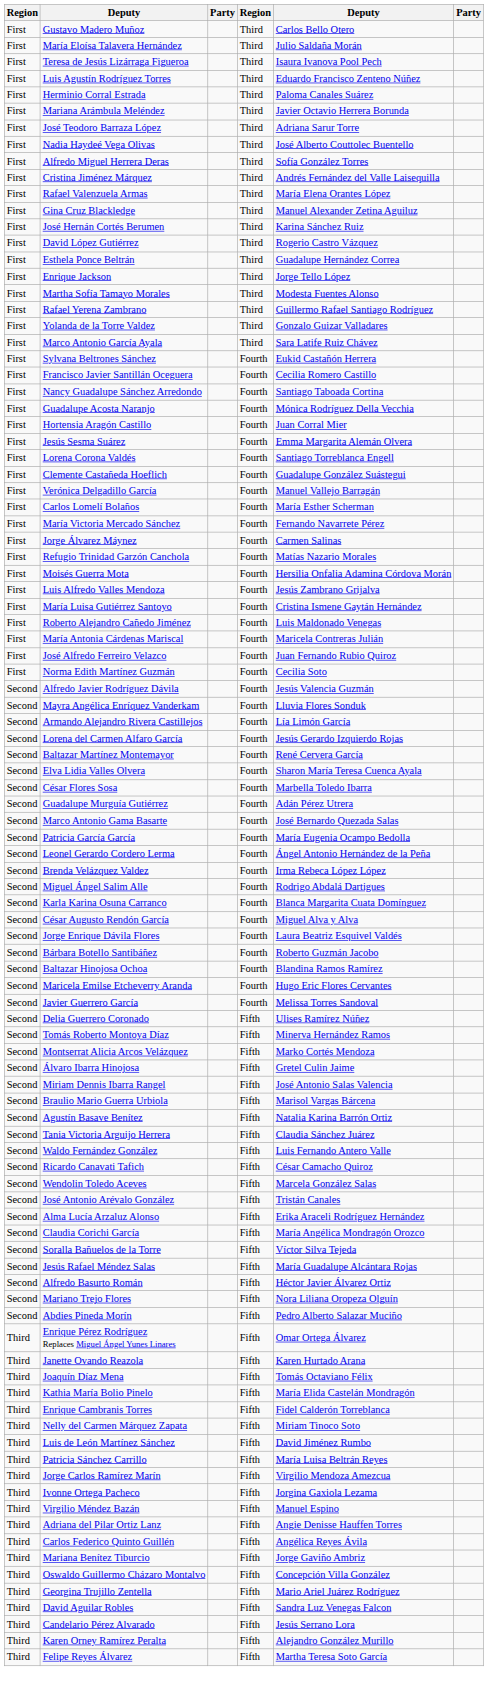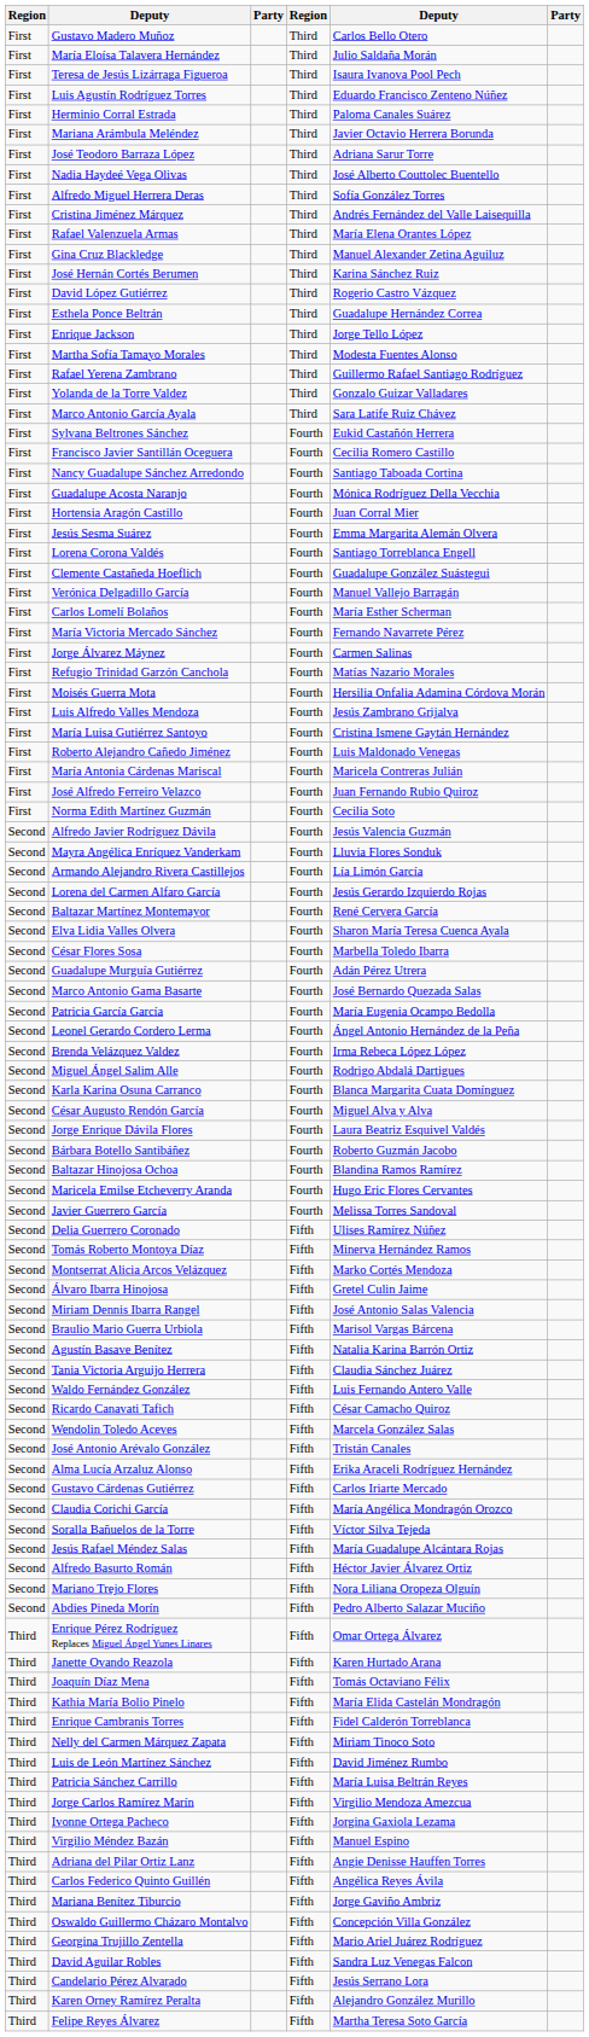 <table class="wikitable" class="wikitable mw-collapsible mw-collapsed">
 <tr>
 <th><strong>Region</strong></th>
 <th><strong>Deputy</strong></th>
 <th><strong>Party</strong></th>
 <th><strong>Region</strong></th>
 <th><strong>Deputy</strong></th>
 <th><strong>Party</strong></th>
 </tr>
 <tr>
 <td>First</td>
 <td><a href='#'>Gustavo Madero Muñoz</a></td>
 <td></td>
 <td>Third</td>
 <td><a href='#'>Carlos Bello Otero</a></td>
 <td></td>
 </tr>
 <tr>
 <td>First</td>
 <td><a href='#'>María Eloísa Talavera Hernández</a></td>
 <td></td>
 <td>Third</td>
 <td><a href='#'>Julio Saldaña Morán</a></td>
 <td></td>
 </tr>
 <tr>
 <td>First</td>
 <td><a href='#'>Teresa de Jesús Lizárraga Figueroa</a></td>
 <td></td>
 <td>Third</td>
 <td><a href='#'>Isaura Ivanova Pool Pech</a></td>
 <td></td>
 </tr>
 <tr>
 <td>First</td>
 <td><a href='#'>Luis Agustín Rodríguez Torres</a></td>
 <td></td>
 <td>Third</td>
 <td><a href='#'>Eduardo Francisco Zenteno Núñez</a></td>
 <td></td>
 </tr>
 <tr>
 <td>First</td>
 <td><a href='#'>Herminio Corral Estrada</a></td>
 <td></td>
 <td>Third</td>
 <td><a href='#'>Paloma Canales Suárez</a></td>
 <td></td>
 </tr>
 <tr>
 <td>First</td>
 <td><a href='#'>Mariana Arámbula Meléndez</a></td>
 <td></td>
 <td>Third</td>
 <td><a href='#'>Javier Octavio Herrera Borunda</a></td>
 <td></td>
 </tr>
 <tr>
 <td>First</td>
 <td><a href='#'>José Teodoro Barraza López</a></td>
 <td></td>
 <td>Third</td>
 <td><a href='#'>Adriana Sarur Torre</a></td>
 <td></td>
 </tr>
 <tr>
 <td>First</td>
 <td><a href='#'>Nadia Haydeé Vega Olivas</a></td>
 <td></td>
 <td>Third</td>
 <td><a href='#'>José Alberto Couttolec Buentello</a></td>
 <td></td>
 </tr>
 <tr>
 <td>First</td>
 <td><a href='#'>Alfredo Miguel Herrera Deras</a></td>
 <td></td>
 <td>Third</td>
 <td><a href='#'>Sofía González Torres</a></td>
 <td></td>
 </tr>
 <tr>
 <td>First</td>
 <td><a href='#'>Cristina Jiménez Márquez</a></td>
 <td></td>
 <td>Third</td>
 <td><a href='#'>Andrés Fernández del Valle Laisequilla</a></td>
 <td></td>
 </tr>
 <tr>
 <td>First</td>
 <td><a href='#'>Rafael Valenzuela Armas</a></td>
 <td></td>
 <td>Third</td>
 <td><a href='#'>María Elena Orantes López</a></td>
 <td></td>
 </tr>
 <tr>
 <td>First</td>
 <td><a href='#'>Gina Cruz Blackledge</a></td>
 <td></td>
 <td>Third</td>
 <td><a href='#'>Manuel Alexander Zetina Aguiluz</a></td>
 <td></td>
 </tr>
 <tr>
 <td>First</td>
 <td><a href='#'>José Hernán Cortés Berumen</a></td>
 <td></td>
 <td>Third</td>
 <td><a href='#'>Karina Sánchez Ruiz</a></td>
 <td></td>
 </tr>
 <tr>
 <td>First</td>
 <td><a href='#'>David López Gutiérrez</a></td>
 <td></td>
 <td>Third</td>
 <td><a href='#'>Rogerio Castro Vázquez</a></td>
 <td></td>
 </tr>
 <tr>
 <td>First</td>
 <td><a href='#'>Esthela Ponce Beltrán</a></td>
 <td></td>
 <td>Third</td>
 <td><a href='#'>Guadalupe Hernández Correa</a></td>
 <td></td>
 </tr>
 <tr>
 <td>First</td>
 <td><a href='#'>Enrique Jackson</a></td>
 <td></td>
 <td>Third</td>
 <td><a href='#'>Jorge Tello López</a></td>
 <td></td>
 </tr>
 <tr>
 <td>First</td>
 <td><a href='#'>Martha Sofía Tamayo Morales</a></td>
 <td></td>
 <td>Third</td>
 <td><a href='#'>Modesta Fuentes Alonso</a></td>
 <td></td>
 </tr>
 <tr>
 <td>First</td>
 <td><a href='#'>Rafael Yerena Zambrano</a></td>
 <td></td>
 <td>Third</td>
 <td><a href='#'>Guillermo Rafael Santiago Rodríguez</a></td>
 <td></td>
 </tr>
 <tr>
 <td>First</td>
 <td><a href='#'>Yolanda de la Torre Valdez</a></td>
 <td></td>
 <td>Third</td>
 <td><a href='#'>Gonzalo Guizar Valladares</a></td>
 <td></td>
 </tr>
 <tr>
 <td>First</td>
 <td><a href='#'>Marco Antonio García Ayala</a></td>
 <td></td>
 <td>Third</td>
 <td><a href='#'>Sara Latife Ruiz Chávez</a></td>
 <td></td>
 </tr>
 <tr>
 <td>First</td>
 <td><a href='#'>Sylvana Beltrones Sánchez</a></td>
 <td></td>
 <td>Fourth</td>
 <td><a href='#'>Eukid Castañón Herrera</a></td>
 <td></td>
 </tr>
 <tr>
 <td>First</td>
 <td><a href='#'>Francisco Javier Santillán Oceguera</a></td>
 <td></td>
 <td>Fourth</td>
 <td><a href='#'>Cecilia Romero Castillo</a></td>
 <td></td>
 </tr>
 <tr>
 <td>First</td>
 <td><a href='#'>Nancy Guadalupe Sánchez Arredondo</a></td>
 <td></td>
 <td>Fourth</td>
 <td><a href='#'>Santiago Taboada Cortina</a></td>
 <td></td>
 </tr>
 <tr>
 <td>First</td>
 <td><a href='#'>Guadalupe Acosta Naranjo</a></td>
 <td></td>
 <td>Fourth</td>
 <td><a href='#'>Mónica Rodríguez Della Vecchia</a></td>
 <td></td>
 </tr>
 <tr>
 <td>First</td>
 <td><a href='#'>Hortensia Aragón Castillo</a></td>
 <td></td>
 <td>Fourth</td>
 <td><a href='#'>Juan Corral Mier</a></td>
 <td></td>
 </tr>
 <tr>
 <td>First</td>
 <td><a href='#'>Jesús Sesma Suárez</a></td>
 <td></td>
 <td>Fourth</td>
 <td><a href='#'>Emma Margarita Alemán Olvera</a></td>
 <td></td>
 </tr>
 <tr>
 <td>First</td>
 <td><a href='#'>Lorena Corona Valdés</a></td>
 <td></td>
 <td>Fourth</td>
 <td><a href='#'>Santiago Torreblanca Engell</a></td>
 <td></td>
 </tr>
 <tr>
 <td>First</td>
 <td><a href='#'>Clemente Castañeda Hoeflich</a></td>
 <td></td>
 <td>Fourth</td>
 <td><a href='#'>Guadalupe González Suástegui</a></td>
 <td></td>
 </tr>
 <tr>
 <td>First</td>
 <td><a href='#'>Verónica Delgadillo García</a></td>
 <td></td>
 <td>Fourth</td>
 <td><a href='#'>Manuel Vallejo Barragán</a></td>
 <td></td>
 </tr>
 <tr>
 <td>First</td>
 <td><a href='#'>Carlos Lomelí Bolaños</a></td>
 <td></td>
 <td>Fourth</td>
 <td><a href='#'>María Esther Scherman</a></td>
 <td></td>
 </tr>
 <tr>
 <td>First</td>
 <td><a href='#'>María Victoria Mercado Sánchez</a></td>
 <td></td>
 <td>Fourth</td>
 <td><a href='#'>Fernando Navarrete Pérez</a></td>
 <td></td>
 </tr>
 <tr>
 <td>First</td>
 <td><a href='#'>Jorge Álvarez Máynez</a></td>
 <td></td>
 <td>Fourth</td>
 <td><a href='#'>Carmen Salinas</a></td>
 <td></td>
 </tr>
 <tr>
 <td>First</td>
 <td><a href='#'>Refugio Trinidad Garzón Canchola</a></td>
 <td></td>
 <td>Fourth</td>
 <td><a href='#'>Matías Nazario Morales</a></td>
 <td></td>
 </tr>
 <tr>
 <td>First</td>
 <td><a href='#'>Moisés Guerra Mota</a></td>
 <td></td>
 <td>Fourth</td>
 <td><a href='#'>Hersilia Onfalia Adamina Córdova Morán</a></td>
 <td></td>
 </tr>
 <tr>
 <td>First</td>
 <td><a href='#'>Luis Alfredo Valles Mendoza</a></td>
 <td></td>
 <td>Fourth</td>
 <td><a href='#'>Jesús Zambrano Grijalva</a></td>
 <td></td>
 </tr>
 <tr>
 <td>First</td>
 <td><a href='#'>María Luisa Gutiérrez Santoyo</a></td>
 <td></td>
 <td>Fourth</td>
 <td><a href='#'>Cristina Ismene Gaytán Hernández</a></td>
 <td></td>
 </tr>
 <tr>
 <td>First</td>
 <td><a href='#'>Roberto Alejandro Cañedo Jiménez</a></td>
 <td></td>
 <td>Fourth</td>
 <td><a href='#'>Luis Maldonado Venegas</a></td>
 <td></td>
 </tr>
 <tr>
 <td>First</td>
 <td><a href='#'>María Antonia Cárdenas Mariscal</a></td>
 <td></td>
 <td>Fourth</td>
 <td><a href='#'>Maricela Contreras Julián</a></td>
 <td></td>
 </tr>
 <tr>
 <td>First</td>
 <td><a href='#'>José Alfredo Ferreiro Velazco</a></td>
 <td></td>
 <td>Fourth</td>
 <td><a href='#'>Juan Fernando Rubio Quiroz</a></td>
 <td></td>
 </tr>
 <tr>
 <td>First</td>
 <td><a href='#'>Norma Edith Martínez Guzmán</a></td>
 <td></td>
 <td>Fourth</td>
 <td><a href='#'>Cecilia Soto</a></td>
 <td></td>
 </tr>
 <tr>
 <td>Second</td>
 <td><a href='#'>Alfredo Javier Rodríguez Dávila</a></td>
 <td></td>
 <td>Fourth</td>
 <td><a href='#'>Jesús Valencia Guzmán</a></td>
 <td></td>
 </tr>
 <tr>
 <td>Second</td>
 <td><a href='#'>Mayra Angélica Enríquez Vanderkam</a></td>
 <td></td>
 <td>Fourth</td>
 <td><a href='#'>Lluvia Flores Sonduk</a></td>
 <td></td>
 </tr>
 <tr>
 <td>Second</td>
 <td><a href='#'>Armando Alejandro Rivera Castillejos</a></td>
 <td></td>
 <td>Fourth</td>
 <td><a href='#'>Lía Limón García</a></td>
 <td></td>
 </tr>
 <tr>
 <td>Second</td>
 <td><a href='#'>Lorena del Carmen Alfaro García</a></td>
 <td></td>
 <td>Fourth</td>
 <td><a href='#'>Jesús Gerardo Izquierdo Rojas</a></td>
 <td></td>
 </tr>
 <tr>
 <td>Second</td>
 <td><a href='#'>Baltazar Martínez Montemayor</a></td>
 <td></td>
 <td>Fourth</td>
 <td><a href='#'>René Cervera García</a></td>
 <td></td>
 </tr>
 <tr>
 <td>Second</td>
 <td><a href='#'>Elva Lidia Valles Olvera</a></td>
 <td></td>
 <td>Fourth</td>
 <td><a href='#'>Sharon María Teresa Cuenca Ayala</a></td>
 <td></td>
 </tr>
 <tr>
 <td>Second</td>
 <td><a href='#'>César Flores Sosa</a></td>
 <td></td>
 <td>Fourth</td>
 <td><a href='#'>Marbella Toledo Ibarra</a></td>
 <td></td>
 </tr>
 <tr>
 <td>Second</td>
 <td><a href='#'>Guadalupe Murguía Gutiérrez</a></td>
 <td></td>
 <td>Fourth</td>
 <td><a href='#'>Adán Pérez Utrera</a></td>
 <td></td>
 </tr>
 <tr>
 <td>Second</td>
 <td><a href='#'>Marco Antonio Gama Basarte</a></td>
 <td></td>
 <td>Fourth</td>
 <td><a href='#'>José Bernardo Quezada Salas</a></td>
 <td></td>
 </tr>
 <tr>
 <td>Second</td>
 <td><a href='#'>Patricia García García</a></td>
 <td></td>
 <td>Fourth</td>
 <td><a href='#'>María Eugenia Ocampo Bedolla</a></td>
 <td></td>
 </tr>
 <tr>
 <td>Second</td>
 <td><a href='#'>Leonel Gerardo Cordero Lerma</a></td>
 <td></td>
 <td>Fourth</td>
 <td><a href='#'>Ángel Antonio Hernández de la Peña</a></td>
 <td></td>
 </tr>
 <tr>
 <td>Second</td>
 <td><a href='#'>Brenda Velázquez Valdez</a></td>
 <td></td>
 <td>Fourth</td>
 <td><a href='#'>Irma Rebeca López López</a></td>
 <td></td>
 </tr>
 <tr>
 <td>Second</td>
 <td><a href='#'>Miguel Ángel Salim Alle</a></td>
 <td></td>
 <td>Fourth</td>
 <td><a href='#'>Rodrigo Abdalá Dartigues</a></td>
 <td></td>
 </tr>
 <tr>
 <td>Second</td>
 <td><a href='#'>Karla Karina Osuna Carranco</a></td>
 <td></td>
 <td>Fourth</td>
 <td><a href='#'>Blanca Margarita Cuata Domínguez</a></td>
 <td></td>
 </tr>
 <tr>
 <td>Second</td>
 <td><a href='#'>César Augusto Rendón García</a></td>
 <td></td>
 <td>Fourth</td>
 <td><a href='#'>Miguel Alva y Alva</a></td>
 <td></td>
 </tr>
 <tr>
 <td>Second</td>
 <td><a href='#'>Jorge Enrique Dávila Flores</a></td>
 <td></td>
 <td>Fourth</td>
 <td><a href='#'>Laura Beatriz Esquivel Valdés</a></td>
 <td></td>
 </tr>
 <tr>
 <td>Second</td>
 <td><a href='#'>Bárbara Botello Santibáñez</a></td>
 <td></td>
 <td>Fourth</td>
 <td><a href='#'>Roberto Guzmán Jacobo</a></td>
 <td></td>
 </tr>
 <tr>
 <td>Second</td>
 <td><a href='#'>Baltazar Hinojosa Ochoa</a></td>
 <td></td>
 <td>Fourth</td>
 <td><a href='#'>Blandina Ramos Ramírez</a></td>
 <td></td>
 </tr>
 <tr>
 <td>Second</td>
 <td><a href='#'>Maricela Emilse Etcheverry Aranda</a></td>
 <td></td>
 <td>Fourth</td>
 <td><a href='#'>Hugo Eric Flores Cervantes</a></td>
 <td></td>
 </tr>
 <tr>
 <td>Second</td>
 <td><a href='#'>Javier Guerrero García</a></td>
 <td></td>
 <td>Fourth</td>
 <td><a href='#'>Melissa Torres Sandoval</a></td>
 <td></td>
 </tr>
 <tr>
 <td>Second</td>
 <td><a href='#'>Delia Guerrero Coronado</a></td>
 <td></td>
 <td>Fifth</td>
 <td><a href='#'>Ulises Ramírez Núñez</a></td>
 <td></td>
 </tr>
 <tr>
 <td>Second</td>
 <td><a href='#'>Tomás Roberto Montoya Díaz</a></td>
 <td></td>
 <td>Fifth</td>
 <td><a href='#'>Minerva Hernández Ramos</a></td>
 <td></td>
 </tr>
 <tr>
 <td>Second</td>
 <td><a href='#'>Montserrat Alicia Arcos Velázquez</a></td>
 <td></td>
 <td>Fifth</td>
 <td><a href='#'>Marko Cortés Mendoza</a></td>
 <td></td>
 </tr>
 <tr>
 <td>Second</td>
 <td><a href='#'>Álvaro Ibarra Hinojosa</a></td>
 <td></td>
 <td>Fifth</td>
 <td><a href='#'>Gretel Culin Jaime</a></td>
 <td></td>
 </tr>
 <tr>
 <td>Second</td>
 <td><a href='#'>Miriam Dennis Ibarra Rangel</a></td>
 <td></td>
 <td>Fifth</td>
 <td><a href='#'>José Antonio Salas Valencia</a></td>
 <td></td>
 </tr>
 <tr>
 <td>Second</td>
 <td><a href='#'>Braulio Mario Guerra Urbiola</a></td>
 <td></td>
 <td>Fifth</td>
 <td><a href='#'>Marisol Vargas Bárcena</a></td>
 <td></td>
 </tr>
 <tr>
 <td>Second</td>
 <td><a href='#'>Agustín Basave Benítez</a></td>
 <td></td>
 <td>Fifth</td>
 <td><a href='#'>Natalia Karina Barrón Ortiz</a></td>
 <td></td>
 </tr>
 <tr>
 <td>Second</td>
 <td><a href='#'>Tania Victoria Arguijo Herrera</a></td>
 <td></td>
 <td>Fifth</td>
 <td><a href='#'>Claudia Sánchez Juárez</a></td>
 <td></td>
 </tr>
 <tr>
 <td>Second</td>
 <td><a href='#'>Waldo Fernández González</a></td>
 <td></td>
 <td>Fifth</td>
 <td><a href='#'>Luis Fernando Antero Valle</a></td>
 <td></td>
 </tr>
 <tr>
 <td>Second</td>
 <td><a href='#'>Ricardo Canavati Tafich</a></td>
 <td></td>
 <td>Fifth</td>
 <td><a href='#'>César Camacho Quiroz</a></td>
 <td></td>
 </tr>
 <tr>
 <td>Second</td>
 <td><a href='#'>Wendolin Toledo Aceves</a></td>
 <td></td>
 <td>Fifth</td>
 <td><a href='#'>Marcela González Salas</a></td>
 <td></td>
 </tr>
 <tr>
 <td>Second</td>
 <td><a href='#'>José Antonio Arévalo González</a></td>
 <td></td>
 <td>Fifth</td>
 <td><a href='#'>Tristán Canales</a></td>
 <td></td>
 </tr>
 <tr>
 <td>Second</td>
 <td><a href='#'>Alma Lucía Arzaluz Alonso</a></td>
 <td></td>
 <td>Fifth</td>
 <td><a href='#'>Erika Araceli Rodríguez Hernández</a></td>
 <td></td>
 </tr>
 <tr>
 <td>Second</td>
+<td><a href='#'>Gustavo Cárdenas Gutiérrez</a></td>
+<td></td>
+<td>Fifth</td>
+<td><a href='#'>Carlos Iriarte Mercado</a></td>
+<td></td>
+</tr>
+<tr>
+<td>Second</td>
 <td><a href='#'>Claudia Corichi García</a></td>
 <td></td>
 <td>Fifth</td>
 <td><a href='#'>María Angélica Mondragón Orozco</a></td>
 <td></td>
 </tr>
 <tr>
 <td>Second</td>
 <td><a href='#'>Soralla Bañuelos de la Torre</a></td>
 <td></td>
 <td>Fifth</td>
 <td><a href='#'>Víctor Silva Tejeda</a></td>
 <td></td>
 </tr>
 <tr>
 <td>Second</td>
 <td><a href='#'>Jesús Rafael Méndez Salas</a></td>
 <td></td>
 <td>Fifth</td>
 <td><a href='#'>María Guadalupe Alcántara Rojas</a></td>
 <td></td>
 </tr>
 <tr>
 <td>Second</td>
 <td><a href='#'>Alfredo Basurto Román</a></td>
 <td></td>
 <td>Fifth</td>
 <td><a href='#'>Héctor Javier Álvarez Ortiz</a></td>
 <td></td>
 </tr>
 <tr>
 <td>Second</td>
 <td><a href='#'>Mariano Trejo Flores</a></td>
 <td></td>
 <td>Fifth</td>
 <td><a href='#'>Nora Liliana Oropeza Olguín</a></td>
 <td></td>
 </tr>
 <tr>
 <td>Second</td>
 <td><a href='#'>Abdies Pineda Morín</a></td>
 <td></td>
 <td>Fifth</td>
 <td><a href='#'>Pedro Alberto Salazar Muciño</a></td>
 <td></td>
 </tr>
 <tr>
 <td>Third</td>
 <td><a href='#'>Enrique Pérez Rodríguez</a><br><small>Replaces <a href='#'>Miguel Ángel Yunes Linares</a></small></td>
 <td></td>
 <td>Fifth</td>
 <td><a href='#'>Omar Ortega Álvarez</a></td>
 <td></td>
 </tr>
 <tr>
 <td>Third</td>
 <td><a href='#'>Janette Ovando Reazola</a></td>
 <td></td>
 <td>Fifth</td>
 <td><a href='#'>Karen Hurtado Arana</a></td>
 <td></td>
 </tr>
 <tr>
 <td>Third</td>
 <td><a href='#'>Joaquín Díaz Mena</a></td>
 <td></td>
 <td>Fifth</td>
 <td><a href='#'>Tomás Octaviano Félix</a></td>
 <td></td>
 </tr>
 <tr>
 <td>Third</td>
 <td><a href='#'>Kathia María Bolio Pinelo</a></td>
 <td></td>
 <td>Fifth</td>
 <td><a href='#'>María Elida Castelán Mondragón</a></td>
 <td></td>
 </tr>
 <tr>
 <td>Third</td>
 <td><a href='#'>Enrique Cambranis Torres</a></td>
 <td></td>
 <td>Fifth</td>
 <td><a href='#'>Fidel Calderón Torreblanca</a></td>
 <td></td>
 </tr>
 <tr>
 <td>Third</td>
 <td><a href='#'>Nelly del Carmen Márquez Zapata</a></td>
 <td></td>
 <td>Fifth</td>
 <td><a href='#'>Miriam Tinoco Soto</a></td>
 <td></td>
 </tr>
 <tr>
 <td>Third</td>
 <td><a href='#'>Luis de León Martínez Sánchez</a></td>
 <td></td>
 <td>Fifth</td>
 <td><a href='#'>David Jiménez Rumbo</a></td>
 <td></td>
 </tr>
 <tr>
 <td>Third</td>
 <td><a href='#'>Patricia Sánchez Carrillo</a></td>
 <td></td>
 <td>Fifth</td>
 <td><a href='#'>María Luisa Beltrán Reyes</a></td>
 <td></td>
 </tr>
 <tr>
 <td>Third</td>
 <td><a href='#'>Jorge Carlos Ramírez Marín</a></td>
 <td></td>
 <td>Fifth</td>
 <td><a href='#'>Virgilio Mendoza Amezcua</a></td>
 <td></td>
 </tr>
 <tr>
 <td>Third</td>
 <td><a href='#'>Ivonne Ortega Pacheco</a></td>
 <td></td>
 <td>Fifth</td>
 <td><a href='#'>Jorgina Gaxiola Lezama</a></td>
 <td></td>
 </tr>
 <tr>
 <td>Third</td>
 <td><a href='#'>Virgilio Méndez Bazán</a></td>
 <td></td>
 <td>Fifth</td>
 <td><a href='#'>Manuel Espino</a></td>
 <td></td>
 </tr>
 <tr>
 <td>Third</td>
 <td><a href='#'>Adriana del Pilar Ortiz Lanz</a></td>
 <td></td>
 <td>Fifth</td>
 <td><a href='#'>Angie Denisse Hauffen Torres</a></td>
 <td></td>
 </tr>
 <tr>
 <td>Third</td>
 <td><a href='#'>Carlos Federico Quinto Guillén</a></td>
 <td></td>
 <td>Fifth</td>
 <td><a href='#'>Angélica Reyes Ávila</a></td>
 <td></td>
 </tr>
 <tr>
 <td>Third</td>
 <td><a href='#'>Mariana Benítez Tiburcio</a></td>
 <td></td>
 <td>Fifth</td>
 <td><a href='#'>Jorge Gaviño Ambriz</a></td>
 <td></td>
 </tr>
 <tr>
 <td>Third</td>
 <td><a href='#'>Oswaldo Guillermo Cházaro Montalvo</a></td>
 <td></td>
 <td>Fifth</td>
 <td><a href='#'>Concepción Villa González</a></td>
 <td></td>
 </tr>
 <tr>
 <td>Third</td>
 <td><a href='#'>Georgina Trujillo Zentella</a></td>
 <td></td>
 <td>Fifth</td>
 <td><a href='#'>Mario Ariel Juárez Rodríguez</a></td>
 <td></td>
 </tr>
 <tr>
 <td>Third</td>
 <td><a href='#'>David Aguilar Robles</a></td>
 <td></td>
 <td>Fifth</td>
 <td><a href='#'>Sandra Luz Venegas Falcon</a></td>
 <td></td>
 </tr>
 <tr>
 <td>Third</td>
 <td><a href='#'>Candelario Pérez Alvarado</a></td>
 <td></td>
 <td>Fifth</td>
 <td><a href='#'>Jesús Serrano Lora</a></td>
 <td></td>
 </tr>
 <tr>
 <td>Third</td>
 <td><a href='#'>Karen Orney Ramírez Peralta</a></td>
 <td></td>
 <td>Fifth</td>
 <td><a href='#'>Alejandro González Murillo</a></td>
 <td></td>
 </tr>
 <tr>
 <td>Third</td>
 <td><a href='#'>Felipe Reyes Álvarez</a></td>
 <td></td>
 <td>Fifth</td>
 <td><a href='#'>Martha Teresa Soto García</a></td>
 <td></td>
 </tr>
 </table>
